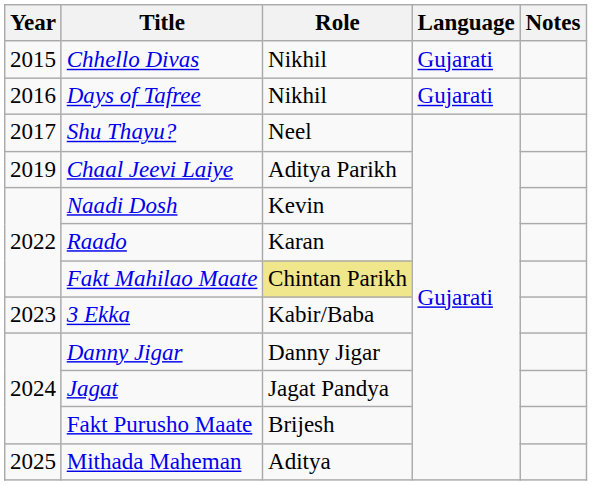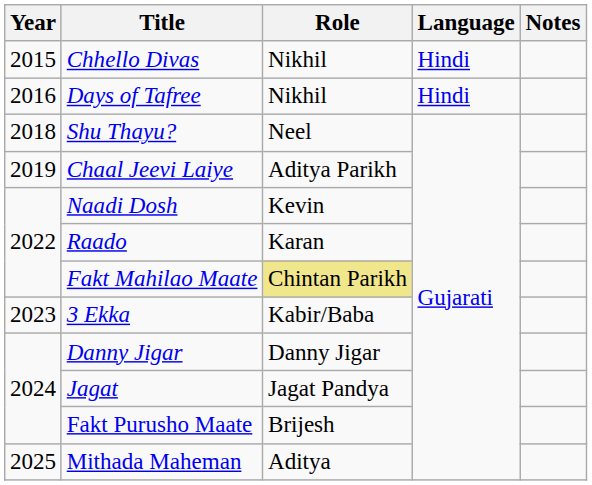 <table class="wikitable">
 <tr>
 <th>Year</th>
 <th>Title</th>
 <th>Role</th>
 <th>Language</th>
 <th>Notes</th>
 </tr>
 <tr>
 <td>2015</td>
 <td><em><a href='#'>Chhello Divas</a></em></td>
 <td>Nikhil</td>
-<td><a href='#'>Gujarati</a></td>
+<td><a href='#'>Hindi</a></td>
 <td></td>
 </tr>
 <tr>
 <td>2016</td>
 <td><em><a href='#'>Days of Tafree</a></em></td>
 <td>Nikhil</td>
-<td><a href='#'>Gujarati</a></td>
+<td><a href='#'>Hindi</a></td>
 <td></td>
 </tr>
 <tr>
-<td>2017</td>
+<td>2018</td>
 <td><em><a href='#'>Shu Thayu?</a></em></td>
 <td>Neel</td>
 <td rowspan="10"><a href='#'>Gujarati</a></td>
 <td></td>
 </tr>
 <tr>
 <td>2019</td>
 <td><em><a href='#'>Chaal Jeevi Laiye</a></em></td>
 <td>Aditya Parikh</td>
 <td></td>
 </tr>
 <tr>
 <td rowspan="3">2022</td>
 <td><em><a href='#'>Naadi Dosh</a></em></td>
 <td>Kevin</td>
 <td></td>
 </tr>
 <tr>
 <td><em><a href='#'>Raado</a></em></td>
 <td>Karan</td>
 <td></td>
 </tr>
 <tr>
 <td><em><a href='#'>Fakt Mahilao Maate</a></em></td>
 <td style="background: khaki;">Chintan Parikh</td>
 <td></td>
 </tr>
 <tr>
 <td>2023</td>
 <td><em><a href='#'>3 Ekka</a></em></td>
 <td>Kabir/Baba</td>
 <td></td>
 </tr>
 <tr>
 <td rowspan="3">2024</td>
 <td><em><a href='#'>Danny Jigar</a></em></td>
 <td>Danny Jigar</td>
 <td></td>
 </tr>
 <tr>
 <td><em><a href='#'> Jagat</a></em></td>
 <td>Jagat Pandya</td>
 <td></td>
 </tr>
 <tr>
 <td><a href='#'>Fakt Purusho Maate</a></td>
 <td>Brijesh</td>
 <td></td>
 </tr>
 <tr>
 <td>2025</td>
 <td><a href='#'>Mithada Maheman</a></td>
 <td>Aditya</td>
 <td></td>
 </tr>
 </table>
